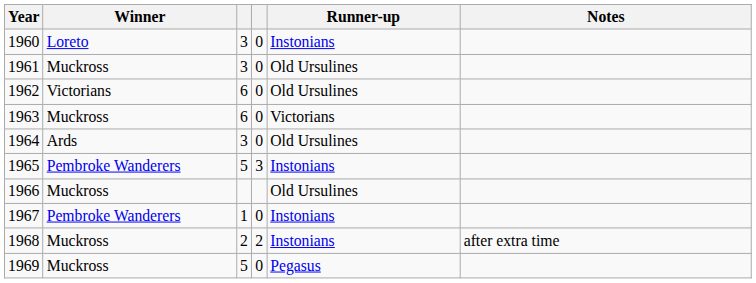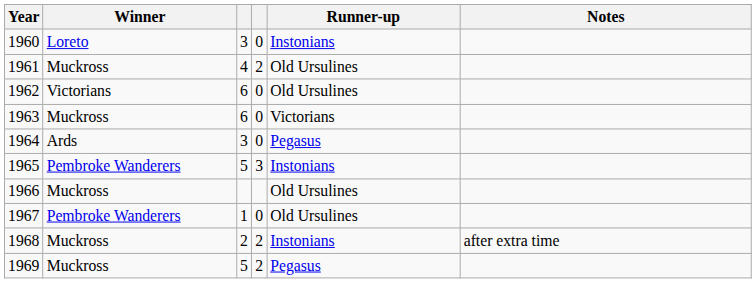 <table class="wikitable">
 <tr>
 <th>Year</th>
 <th>Winner</th>
 <th></th>
 <th></th>
 <th>Runner-up</th>
 <th>Notes</th>
 </tr>
 <tr>
 <td align="center">1960</td>
 <td width=190><a href='#'>Loreto</a></td>
 <td align="center">3</td>
 <td align="center">0</td>
 <td width=190><a href='#'>Instonians</a></td>
 <td width=290></td>
 </tr>
 <tr>
 <td align="center">1961</td>
 <td>Muckross</td>
-<td align="center">3</td>
-<td align="center">0</td>
+<td align="center">4</td>
+<td align="center">2</td>
 <td>Old Ursulines</td>
 <td></td>
 </tr>
 <tr>
 <td align="center">1962</td>
 <td>Victorians</td>
 <td align="center">6</td>
 <td align="center">0</td>
 <td>Old Ursulines</td>
 <td></td>
 </tr>
 <tr>
 <td align="center">1963</td>
 <td>Muckross</td>
 <td align="center">6</td>
 <td align="center">0</td>
 <td>Victorians</td>
 <td></td>
 </tr>
 <tr>
 <td align="center">1964</td>
 <td>Ards</td>
 <td align="center">3</td>
 <td align="center">0</td>
-<td>Old Ursulines</td>
+<td><a href='#'>Pegasus</a></td>
 <td></td>
 </tr>
 <tr>
 <td align="center">1965</td>
 <td><a href='#'>Pembroke Wanderers</a></td>
 <td align="center">5</td>
 <td align="center">3</td>
 <td><a href='#'>Instonians</a></td>
 <td></td>
 </tr>
 <tr>
 <td align="center">1966</td>
 <td>Muckross</td>
 <td align="center"></td>
 <td align="center"></td>
 <td>Old Ursulines</td>
 <td></td>
 </tr>
 <tr>
 <td align="center">1967</td>
 <td><a href='#'>Pembroke Wanderers</a></td>
 <td align="center">1</td>
 <td align="center">0</td>
-<td width=190><a href='#'>Instonians</a></td>
+<td>Old Ursulines</td>
 <td></td>
 </tr>
 <tr>
 <td align="center">1968</td>
 <td>Muckross</td>
 <td align="center">2</td>
 <td align="center">2</td>
 <td width=190><a href='#'>Instonians</a></td>
 <td>after extra time</td>
 </tr>
 <tr>
 <td align="center">1969</td>
 <td>Muckross</td>
 <td align="center">5</td>
-<td align="center">0</td>
+<td align="center">2</td>
 <td><a href='#'>Pegasus</a></td>
 <td></td>
 </tr>
 </table>
